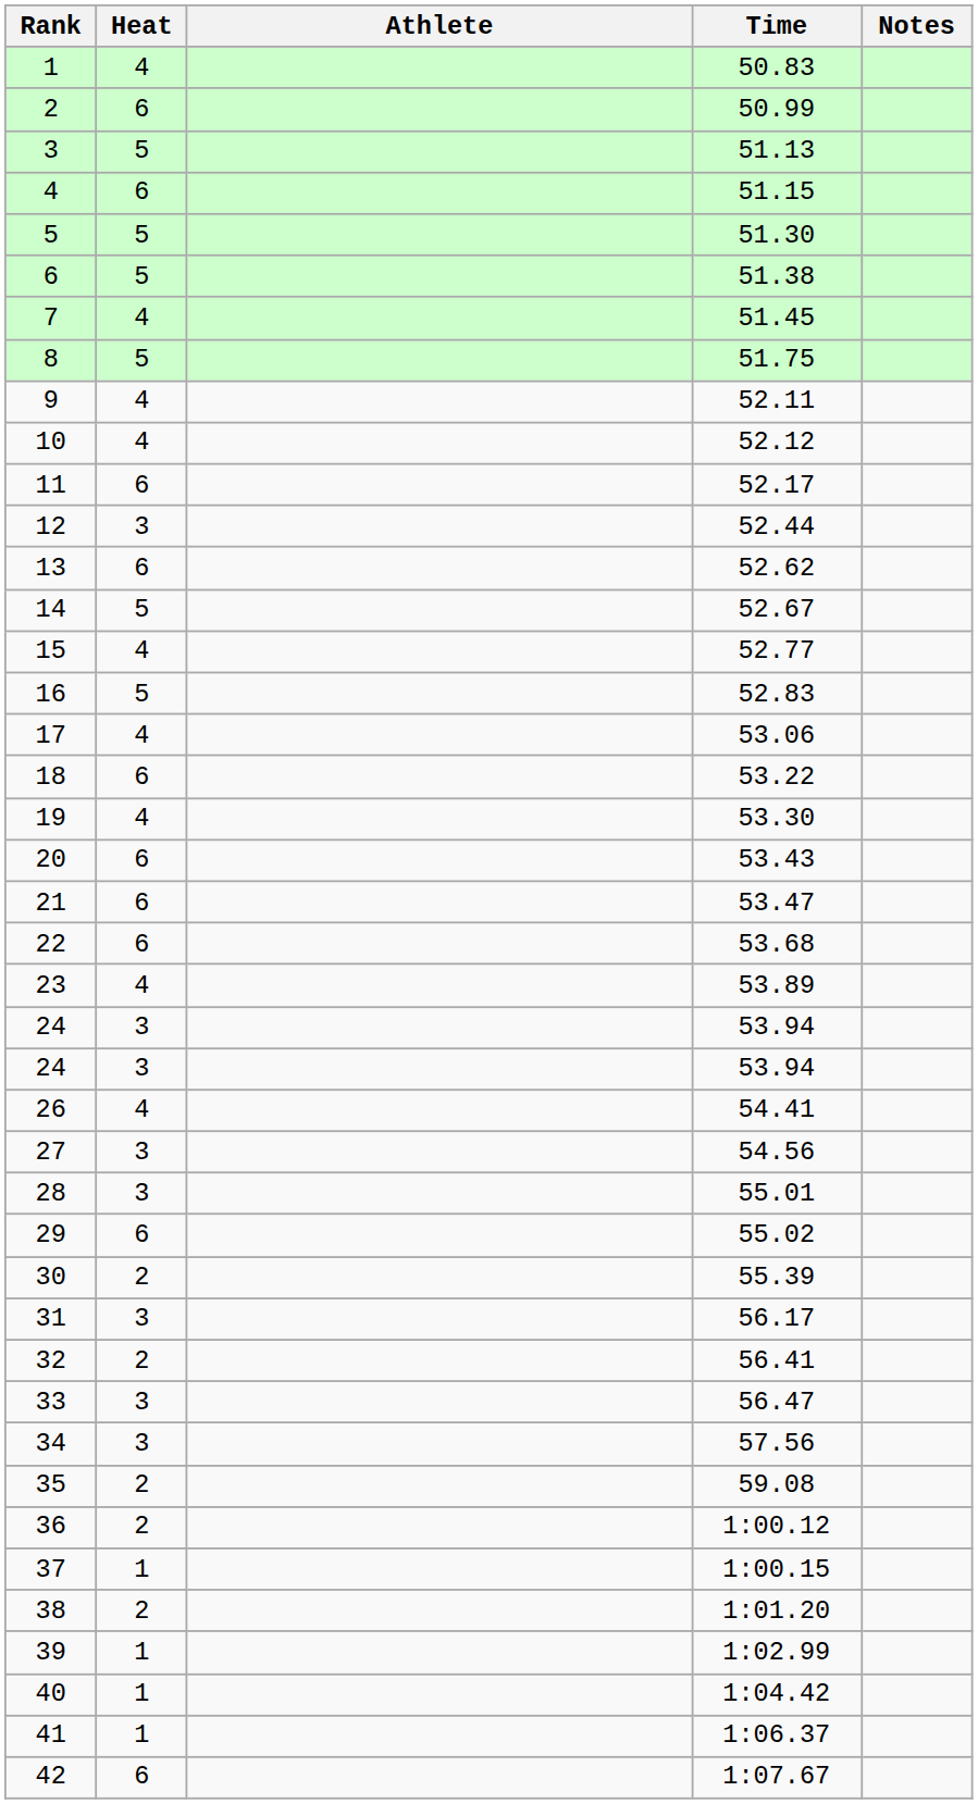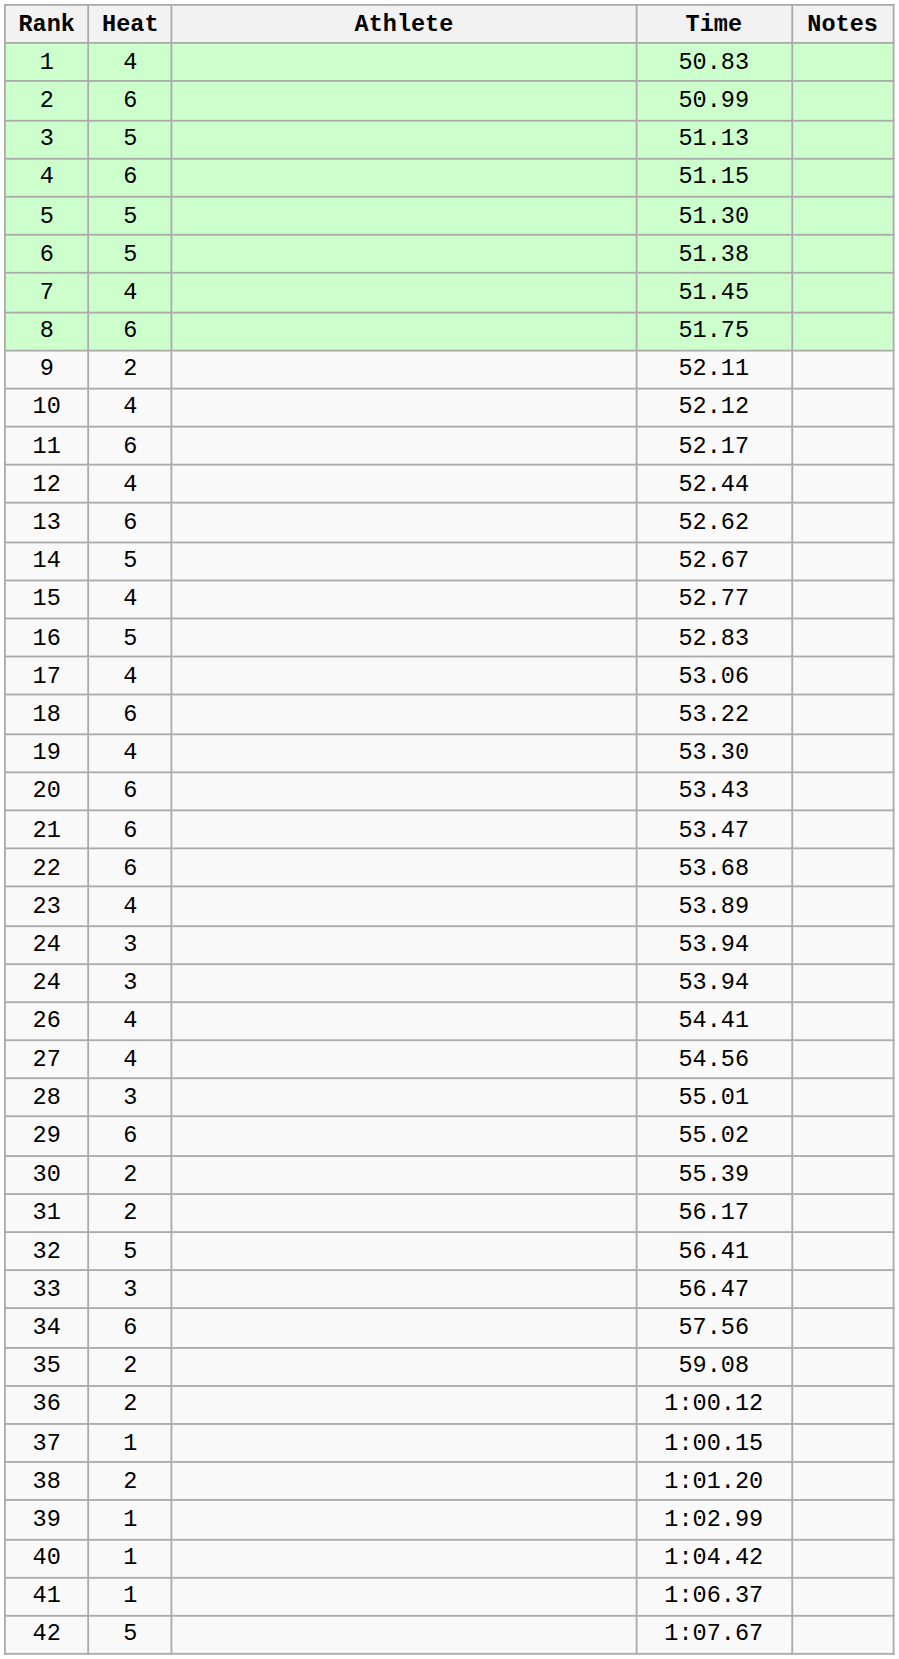 <table class="wikitable" style="text-align:center">
 <tr>
 <th width=40>Rank</th>
 <th width=40>Heat</th>
 <th width=250>Athlete</th>
 <th width=80>Time</th>
 <th width=50>Notes</th>
 </tr>
 <tr bgcolor="ccffcc">
 <td>1</td>
 <td>4</td>
 <td align=left></td>
 <td>50.83</td>
 <td></td>
 </tr>
 <tr bgcolor="ccffcc">
 <td>2</td>
 <td>6</td>
 <td align=left></td>
 <td>50.99</td>
 <td></td>
 </tr>
 <tr bgcolor="ccffcc">
 <td>3</td>
 <td>5</td>
 <td align=left></td>
 <td>51.13</td>
 <td></td>
 </tr>
 <tr bgcolor="ccffcc">
 <td>4</td>
 <td>6</td>
 <td align=left></td>
 <td>51.15</td>
 <td></td>
 </tr>
 <tr bgcolor="ccffcc">
 <td>5</td>
 <td>5</td>
 <td align=left></td>
 <td>51.30</td>
 <td></td>
 </tr>
 <tr bgcolor="ccffcc">
 <td>6</td>
 <td>5</td>
 <td align=left></td>
 <td>51.38</td>
 <td></td>
 </tr>
 <tr bgcolor="ccffcc">
 <td>7</td>
 <td>4</td>
 <td align=left></td>
 <td>51.45</td>
 <td></td>
 </tr>
 <tr bgcolor="ccffcc">
 <td>8</td>
-<td>5</td>
+<td>6</td>
 <td align=left></td>
 <td>51.75</td>
 <td></td>
 </tr>
 <tr>
 <td>9</td>
-<td>4</td>
+<td>2</td>
 <td align=left></td>
 <td>52.11</td>
 <td></td>
 </tr>
 <tr>
 <td>10</td>
 <td>4</td>
 <td align=left></td>
 <td>52.12</td>
 <td></td>
 </tr>
 <tr>
 <td>11</td>
 <td>6</td>
 <td align=left></td>
 <td>52.17</td>
 <td></td>
 </tr>
 <tr>
 <td>12</td>
-<td>3</td>
+<td>4</td>
 <td align=left></td>
 <td>52.44</td>
 <td></td>
 </tr>
 <tr>
 <td>13</td>
 <td>6</td>
 <td align=left></td>
 <td>52.62</td>
 <td></td>
 </tr>
 <tr>
 <td>14</td>
 <td>5</td>
 <td align=left></td>
 <td>52.67</td>
 <td></td>
 </tr>
 <tr>
 <td>15</td>
 <td>4</td>
 <td align=left></td>
 <td>52.77</td>
 <td></td>
 </tr>
 <tr>
 <td>16</td>
 <td>5</td>
 <td align=left></td>
 <td>52.83</td>
 <td></td>
 </tr>
 <tr>
 <td>17</td>
 <td>4</td>
 <td align=left></td>
 <td>53.06</td>
 <td></td>
 </tr>
 <tr>
 <td>18</td>
 <td>6</td>
 <td align=left></td>
 <td>53.22</td>
 <td></td>
 </tr>
 <tr>
 <td>19</td>
 <td>4</td>
 <td align=left></td>
 <td>53.30</td>
 <td></td>
 </tr>
 <tr>
 <td>20</td>
 <td>6</td>
 <td align=left></td>
 <td>53.43</td>
 <td></td>
 </tr>
 <tr>
 <td>21</td>
 <td>6</td>
 <td align=left></td>
 <td>53.47</td>
 <td></td>
 </tr>
 <tr>
 <td>22</td>
 <td>6</td>
 <td align=left></td>
 <td>53.68</td>
 <td></td>
 </tr>
 <tr>
 <td>23</td>
 <td>4</td>
 <td align=left></td>
 <td>53.89</td>
 <td></td>
 </tr>
 <tr>
 <td>24</td>
 <td>3</td>
 <td align=left></td>
 <td>53.94</td>
 <td></td>
 </tr>
 <tr>
 <td>24</td>
 <td>3</td>
 <td align=left></td>
 <td>53.94</td>
 <td></td>
 </tr>
 <tr>
 <td>26</td>
 <td>4</td>
 <td align=left></td>
 <td>54.41</td>
 <td></td>
 </tr>
 <tr>
 <td>27</td>
-<td>3</td>
+<td>4</td>
 <td align=left></td>
 <td>54.56</td>
 <td></td>
 </tr>
 <tr>
 <td>28</td>
 <td>3</td>
 <td align=left></td>
 <td>55.01</td>
 <td></td>
 </tr>
 <tr>
 <td>29</td>
 <td>6</td>
 <td align=left></td>
 <td>55.02</td>
 <td></td>
 </tr>
 <tr>
 <td>30</td>
 <td>2</td>
 <td align=left></td>
 <td>55.39</td>
 <td></td>
 </tr>
 <tr>
 <td>31</td>
-<td>3</td>
+<td>2</td>
 <td align=left></td>
 <td>56.17</td>
 <td></td>
 </tr>
 <tr>
 <td>32</td>
-<td>2</td>
+<td>5</td>
 <td align=left></td>
 <td>56.41</td>
 <td></td>
 </tr>
 <tr>
 <td>33</td>
 <td>3</td>
 <td align=left></td>
 <td>56.47</td>
 <td></td>
 </tr>
 <tr>
 <td>34</td>
-<td>3</td>
+<td>6</td>
 <td align=left></td>
 <td>57.56</td>
 <td></td>
 </tr>
 <tr>
 <td>35</td>
 <td>2</td>
 <td align=left></td>
 <td>59.08</td>
 <td></td>
 </tr>
 <tr>
 <td>36</td>
 <td>2</td>
 <td align=left></td>
 <td>1:00.12</td>
 <td></td>
 </tr>
 <tr>
 <td>37</td>
 <td>1</td>
 <td align=left></td>
 <td>1:00.15</td>
 <td></td>
 </tr>
 <tr>
 <td>38</td>
 <td>2</td>
 <td align=left></td>
 <td>1:01.20</td>
 <td></td>
 </tr>
 <tr>
 <td>39</td>
 <td>1</td>
 <td align=left></td>
 <td>1:02.99</td>
 <td></td>
 </tr>
 <tr>
 <td>40</td>
 <td>1</td>
 <td align=left></td>
 <td>1:04.42</td>
 <td></td>
 </tr>
 <tr>
 <td>41</td>
 <td>1</td>
 <td align=left></td>
 <td>1:06.37</td>
 <td></td>
 </tr>
 <tr>
 <td>42</td>
-<td>6</td>
+<td>5</td>
 <td align=left></td>
 <td>1:07.67</td>
 <td></td>
 </tr>
 </table>
